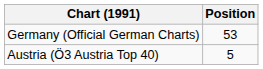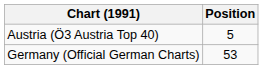 <table class="wikitable sortable">
 <tr>
 <th>Chart (1991)</th>
 <th>Position</th>
 </tr>
 <tr>
+<td>Austria (Ö3 Austria Top 40)</td>
+<td align="center">5</td>
+</tr>
+<tr>
 <td>Germany (Official German Charts)</td>
 <td align="center">53</td>
 </tr>
-<tr>
-<td>Austria (Ö3 Austria Top 40)</td>
-<td align="center">5</td>
-</tr>
 </table>
